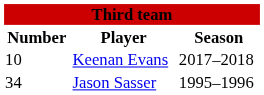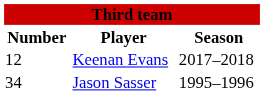 <table width="250" class="toccolours" style="margin-right:1em" |>
 <tr>
 <th colspan="3" style="text-align: center; background:#CC0000"><span><strong>Third team</strong></span></th>
 </tr>
 <tr>
 <th>Number</th>
 <th>Player</th>
 <th>Season</th>
 </tr>
 <tr>
-<td>10</td>
+<td>12</td>
 <td><a href='#'>Keenan Evans</a></td>
 <td>2017–2018</td>
 </tr>
 <tr>
 <td>34</td>
 <td><a href='#'>Jason Sasser</a></td>
 <td>1995–1996</td>
 </tr>
 <tr>
 </tr>
 </table>
